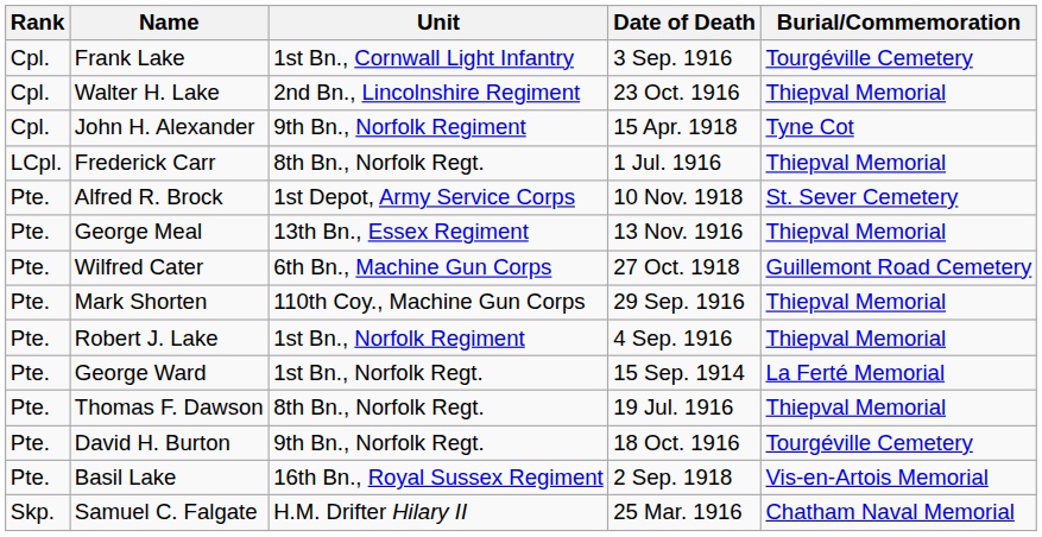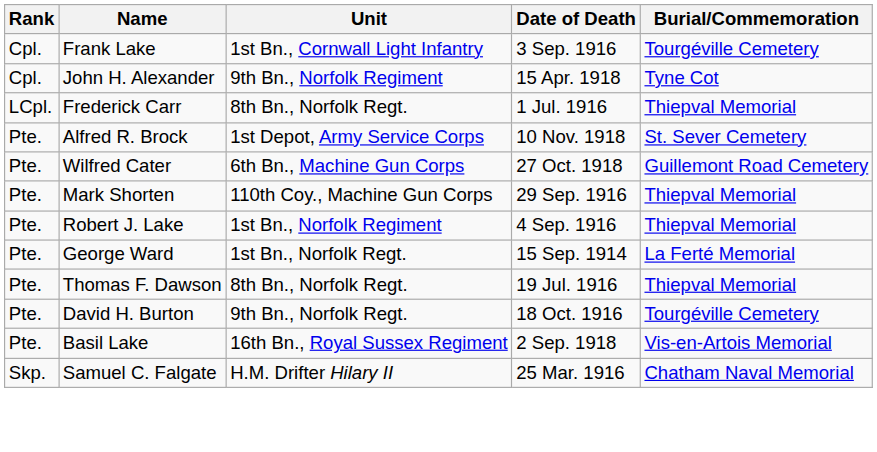 <table class="wikitable">
 <tr>
 <th>Rank</th>
 <th>Name</th>
 <th>Unit</th>
 <th>Date of Death</th>
 <th>Burial/Commemoration</th>
 </tr>
 <tr>
 <td>Cpl.</td>
 <td>Frank Lake</td>
 <td>1st Bn., <a href='#'>Cornwall Light Infantry</a></td>
 <td>3 Sep. 1916</td>
 <td><a href='#'>Tourgéville Cemetery</a></td>
-</tr>
-<tr>
-<td>Cpl.</td>
-<td>Walter H. Lake</td>
-<td>2nd Bn., <a href='#'>Lincolnshire Regiment</a></td>
-<td>23 Oct. 1916</td>
-<td><a href='#'>Thiepval Memorial</a></td>
 </tr>
 <tr>
 <td>Cpl.</td>
 <td>John H. Alexander</td>
 <td>9th Bn., <a href='#'>Norfolk Regiment</a></td>
 <td>15 Apr. 1918</td>
 <td><a href='#'>Tyne Cot</a></td>
 </tr>
 <tr>
 <td>LCpl.</td>
 <td>Frederick Carr</td>
 <td>8th Bn., Norfolk Regt.</td>
 <td>1 Jul. 1916</td>
 <td><a href='#'>Thiepval Memorial</a></td>
 </tr>
 <tr>
 <td>Pte.</td>
 <td>Alfred R. Brock</td>
 <td>1st Depot, <a href='#'>Army Service Corps</a></td>
 <td>10 Nov. 1918</td>
 <td><a href='#'>St. Sever Cemetery</a></td>
-</tr>
-<tr>
-<td>Pte.</td>
-<td>George Meal</td>
-<td>13th Bn., <a href='#'>Essex Regiment</a></td>
-<td>13 Nov. 1916</td>
-<td><a href='#'>Thiepval Memorial</a></td>
 </tr>
 <tr>
 <td>Pte.</td>
 <td>Wilfred Cater</td>
 <td>6th Bn., <a href='#'>Machine Gun Corps</a></td>
 <td>27 Oct. 1918</td>
 <td><a href='#'>Guillemont Road Cemetery</a></td>
 </tr>
 <tr>
 <td>Pte.</td>
 <td>Mark Shorten</td>
 <td>110th Coy., Machine Gun Corps</td>
 <td>29 Sep. 1916</td>
 <td><a href='#'>Thiepval Memorial</a></td>
 </tr>
 <tr>
 <td>Pte.</td>
 <td>Robert J. Lake</td>
 <td>1st Bn., <a href='#'>Norfolk Regiment</a></td>
 <td>4 Sep. 1916</td>
 <td><a href='#'>Thiepval Memorial</a></td>
 </tr>
 <tr>
 <td>Pte.</td>
 <td>George Ward</td>
 <td>1st Bn., Norfolk Regt.</td>
 <td>15 Sep. 1914</td>
 <td><a href='#'>La Ferté Memorial</a></td>
 </tr>
 <tr>
 <td>Pte.</td>
 <td>Thomas F. Dawson</td>
 <td>8th Bn., Norfolk Regt.</td>
 <td>19 Jul. 1916</td>
 <td><a href='#'>Thiepval Memorial</a></td>
 </tr>
 <tr>
 <td>Pte.</td>
 <td>David H. Burton</td>
 <td>9th Bn., Norfolk Regt.</td>
 <td>18 Oct. 1916</td>
 <td><a href='#'>Tourgéville Cemetery</a></td>
 </tr>
 <tr>
 <td>Pte.</td>
 <td>Basil Lake</td>
 <td>16th Bn., <a href='#'>Royal Sussex Regiment</a></td>
 <td>2 Sep. 1918</td>
 <td><a href='#'>Vis-en-Artois Memorial</a></td>
 </tr>
 <tr>
 <td>Skp.</td>
 <td>Samuel C. Falgate</td>
 <td>H.M. Drifter <em>Hilary II</em></td>
 <td>25 Mar. 1916</td>
 <td><a href='#'>Chatham Naval Memorial</a></td>
 </tr>
 </table>
